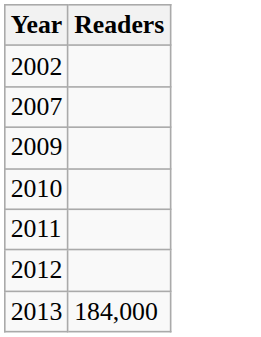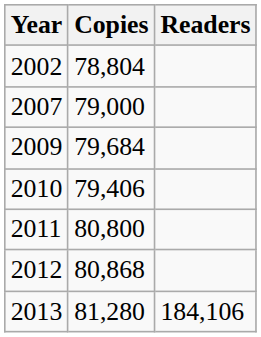 <table class="wikitable">
 <tr>
 <th>Year</th>
+<th>Copies</th>
 <th>Readers</th>
 </tr>
 <tr>
 <td>2002</td>
+<td>78,804</td>
 <td></td>
 </tr>
 <tr>
 <td>2007</td>
+<td>79,000</td>
 <td></td>
 </tr>
 <tr>
 <td>2009</td>
+<td>79,684</td>
 <td></td>
 </tr>
 <tr>
 <td>2010</td>
+<td>79,406</td>
 <td></td>
 </tr>
 <tr>
 <td>2011</td>
+<td>80,800</td>
 <td></td>
 </tr>
 <tr>
 <td>2012</td>
+<td>80,868</td>
 <td></td>
 </tr>
 <tr>
 <td>2013</td>
-<td>184,000</td>
+<td>81,280</td>
+<td>184,106</td>
 </tr>
 </table>
